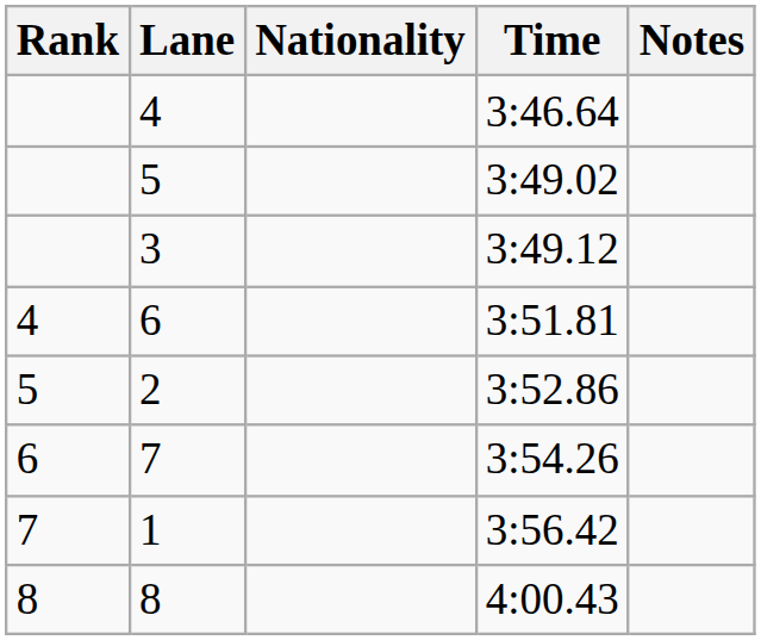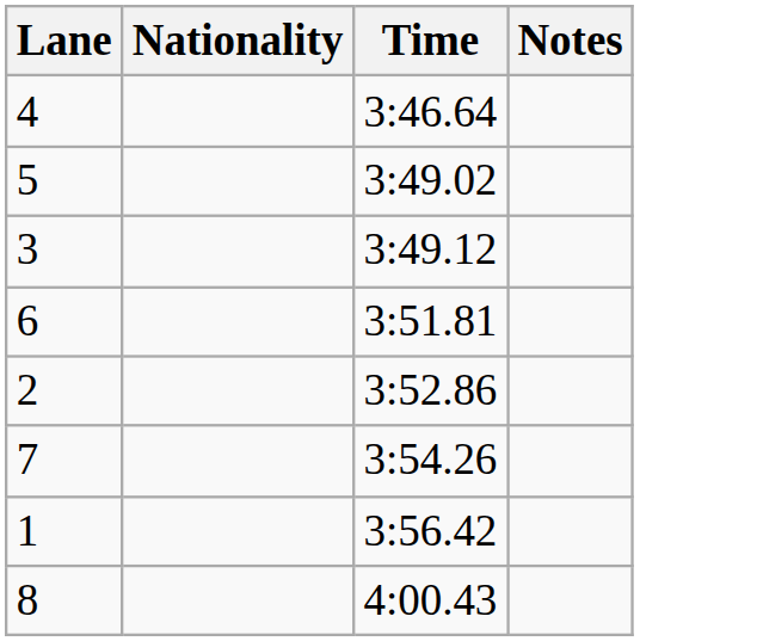 <table class="wikitable">
 <tr>
-<th>Rank</th>
 <th>Lane</th>
 <th>Nationality</th>
 <th>Time</th>
 <th>Notes</th>
 </tr>
 <tr>
-<td></td>
 <td>4</td>
 <td></td>
 <td>3:46.64</td>
 <td></td>
 </tr>
 <tr>
-<td></td>
 <td>5</td>
 <td></td>
 <td>3:49.02</td>
 <td></td>
 </tr>
 <tr>
-<td></td>
 <td>3</td>
 <td></td>
 <td>3:49.12</td>
 <td></td>
 </tr>
 <tr>
-<td>4</td>
 <td>6</td>
 <td></td>
 <td>3:51.81</td>
 <td></td>
 </tr>
 <tr>
-<td>5</td>
 <td>2</td>
 <td></td>
 <td>3:52.86</td>
 <td></td>
 </tr>
 <tr>
-<td>6</td>
 <td>7</td>
 <td></td>
 <td>3:54.26</td>
 <td></td>
 </tr>
 <tr>
-<td>7</td>
 <td>1</td>
 <td></td>
 <td>3:56.42</td>
 <td></td>
 </tr>
 <tr>
 <td>8</td>
-<td>8</td>
 <td></td>
 <td>4:00.43</td>
 <td></td>
 </tr>
 </table>
